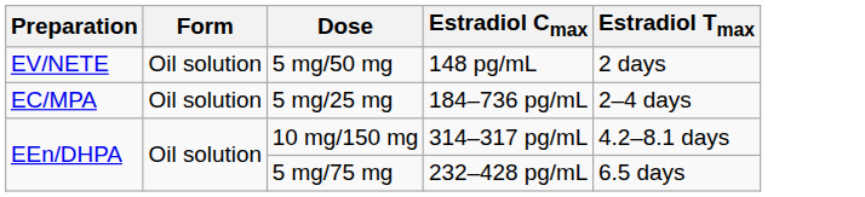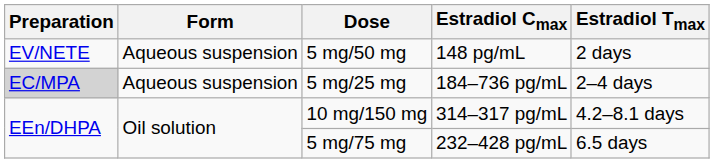 <table class="wikitable">
 <tr>
 <th>Preparation</th>
 <th>Form</th>
 <th>Dose</th>
 <th>Estradiol C<sub>max</sub></th>
 <th>Estradiol T<sub>max</sub></th>
 </tr>
 <tr>
 <td><a href='#'>EV/NETE</a></td>
-<td>Oil solution</td>
+<td>Aqueous suspension</td>
 <td>5 mg/50 mg</td>
 <td>148 pg/mL</td>
 <td>2 days</td>
 </tr>
 <tr>
-<td><a href='#'>EC/MPA</a></td>
-<td>Oil solution</td>
+<td style="background: lightgrey;"><a href='#'>EC/MPA</a></td>
+<td>Aqueous suspension</td>
 <td>5 mg/25 mg</td>
 <td>184–736 pg/mL</td>
 <td>2–4 days</td>
 </tr>
 <tr>
 <td rowspan="2"><a href='#'>EEn/DHPA</a></td>
 <td rowspan="2">Oil solution</td>
 <td>10 mg/150 mg</td>
 <td>314–317 pg/mL</td>
 <td>4.2–8.1 days</td>
 </tr>
 <tr>
 <td>5 mg/75 mg</td>
 <td>232–428 pg/mL</td>
 <td>6.5 days</td>
 </tr>
 </table>
